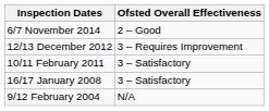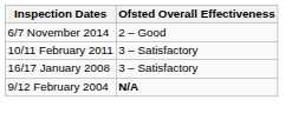 <table class="wikitable">
 <tr>
 <th>Inspection Dates</th>
 <th>Ofsted Overall Effectiveness</th>
 </tr>
 <tr>
 <td>6/7 November 2014</td>
 <td>2 – Good</td>
-</tr>
-<tr>
-<td>12/13 December 2012</td>
-<td>3 – Requires Improvement</td>
 </tr>
 <tr>
 <td>10/11 February 2011</td>
 <td>3 – Satisfactory</td>
 </tr>
 <tr>
 <td>16/17 January 2008</td>
 <td>3 – Satisfactory</td>
 </tr>
 <tr>
 <td>9/12 February 2004</td>
-<td>N/A</td>
+<td><strong>N/A</strong></td>
 </tr>
 </table>
